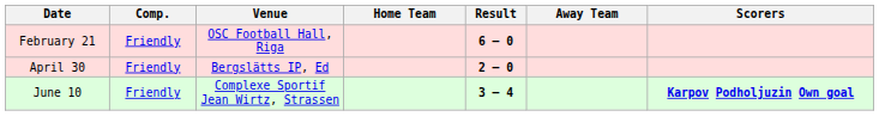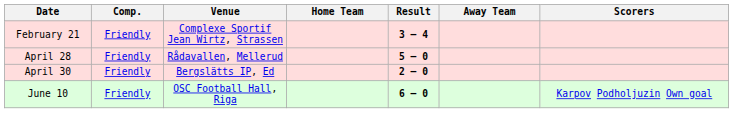 <table class="wikitable collapsible collapsed" width=100% style="font-size: 90%">
 <tr>
 <th width=12%>Date</th>
 <th width=10%>Comp.</th>
 <th width=17%>Venue</th>
 <th width=14%>Home Team</th>
 <th width=7%>Result</th>
 <th width=14%>Away Team</th>
 <th width=26%>Scorers</th>
 </tr>
 <tr bgcolor="#ffdddd" align="center">
 <td>February 21</td>
 <td><a href='#'>Friendly</a></td>
-<td><a href='#'>OSC Football Hall</a>, <a href='#'>Riga</a></td>
+<td><a href='#'>Complexe Sportif Jean Wirtz</a>, <a href='#'>Strassen</a></td>
 <td align="left"></td>
-<td><strong>6 – 0</strong></td>
+<td><strong>3 – 4</strong></td>
+<td align="left"></td>
+<td></td>
+</tr>
+<tr bgcolor="#ffdddd" align="center">
+<td>April 28</td>
+<td><a href='#'>Friendly</a></td>
+<td><a href='#'>Rådavallen</a>, <a href='#'>Mellerud</a></td>
+<td align="left"></td>
+<td><strong>5 – 0</strong></td>
 <td align="left"></td>
 <td></td>
 </tr>
 <tr bgcolor="#ffdddd" align="center">
 <td>April 30</td>
 <td><a href='#'>Friendly</a></td>
 <td><a href='#'>Bergslätts IP</a>, <a href='#'>Ed</a></td>
 <td align="left"></td>
 <td><strong>2 – 0</strong></td>
 <td align="left"></td>
 <td></td>
 </tr>
 <tr bgcolor="#ddffdd" align="center">
 <td>June 10</td>
 <td><a href='#'>Friendly</a></td>
-<td><a href='#'>Complexe Sportif Jean Wirtz</a>, <a href='#'>Strassen</a></td>
+<td><a href='#'>OSC Football Hall</a>, <a href='#'>Riga</a></td>
 <td align="left"></td>
-<td><strong>3 – 4</strong></td>
+<td><strong>6 – 0</strong></td>
 <td align="left"></td>
-<td><strong><a href='#'>Karpov</a>  <a href='#'>Podholjuzin</a>   <a href='#'>Own goal</a> </strong></td>
+<td><a href='#'>Karpov</a>  <a href='#'>Podholjuzin</a>   <a href='#'>Own goal</a> </td>
 </tr>
 </table>
